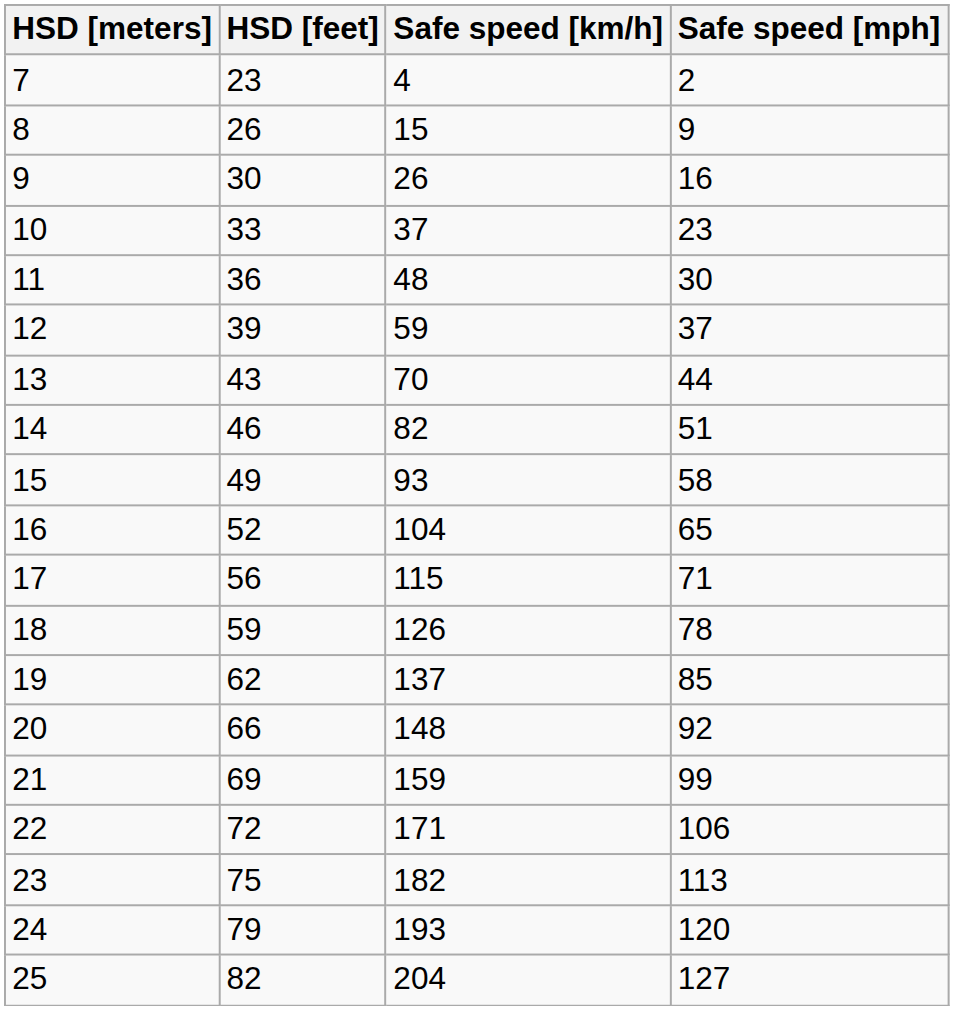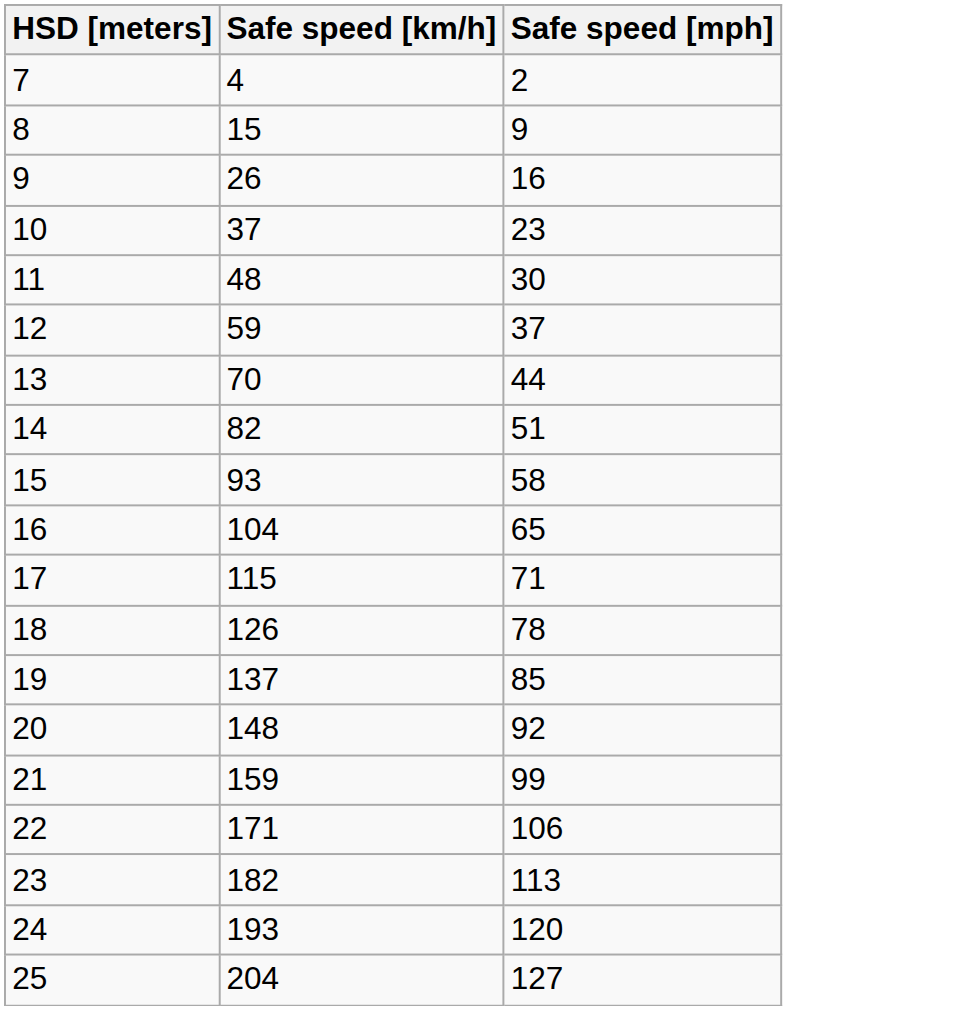 <table class="wikitable">
 <tr>
 <th>HSD [meters]</th>
-<th>HSD [feet]</th>
 <th>Safe speed [km/h]</th>
 <th>Safe speed [mph]</th>
 </tr>
 <tr>
 <td>7</td>
-<td>23</td>
 <td>4</td>
 <td>2</td>
 </tr>
 <tr>
 <td>8</td>
-<td>26</td>
 <td>15</td>
 <td>9</td>
 </tr>
 <tr>
 <td>9</td>
-<td>30</td>
 <td>26</td>
 <td>16</td>
 </tr>
 <tr>
 <td>10</td>
-<td>33</td>
 <td>37</td>
 <td>23</td>
 </tr>
 <tr>
 <td>11</td>
-<td>36</td>
 <td>48</td>
 <td>30</td>
 </tr>
 <tr>
 <td>12</td>
-<td>39</td>
 <td>59</td>
 <td>37</td>
 </tr>
 <tr>
 <td>13</td>
-<td>43</td>
 <td>70</td>
 <td>44</td>
 </tr>
 <tr>
 <td>14</td>
-<td>46</td>
 <td>82</td>
 <td>51</td>
 </tr>
 <tr>
 <td>15</td>
-<td>49</td>
 <td>93</td>
 <td>58</td>
 </tr>
 <tr>
 <td>16</td>
-<td>52</td>
 <td>104</td>
 <td>65</td>
 </tr>
 <tr>
 <td>17</td>
-<td>56</td>
 <td>115</td>
 <td>71</td>
 </tr>
 <tr>
 <td>18</td>
-<td>59</td>
 <td>126</td>
 <td>78</td>
 </tr>
 <tr>
 <td>19</td>
-<td>62</td>
 <td>137</td>
 <td>85</td>
 </tr>
 <tr>
 <td>20</td>
-<td>66</td>
 <td>148</td>
 <td>92</td>
 </tr>
 <tr>
 <td>21</td>
-<td>69</td>
 <td>159</td>
 <td>99</td>
 </tr>
 <tr>
 <td>22</td>
-<td>72</td>
 <td>171</td>
 <td>106</td>
 </tr>
 <tr>
 <td>23</td>
-<td>75</td>
 <td>182</td>
 <td>113</td>
 </tr>
 <tr>
 <td>24</td>
-<td>79</td>
 <td>193</td>
 <td>120</td>
 </tr>
 <tr>
 <td>25</td>
-<td>82</td>
 <td>204</td>
 <td>127</td>
 </tr>
 </table>
